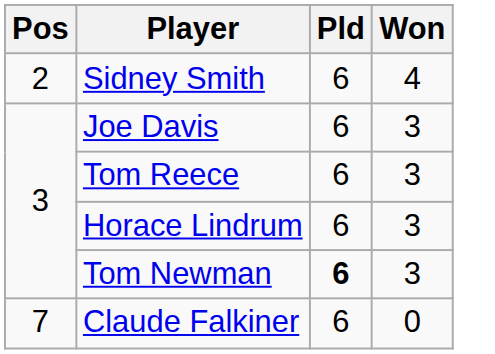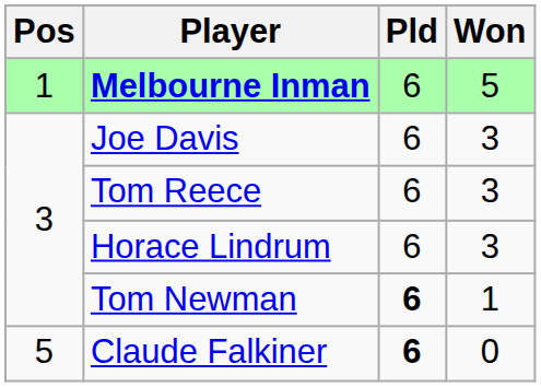 <table class="wikitable" style="text-align: center;">
 <tr>
 <th>Pos</th>
 <th>Player</th>
 <th>Pld</th>
 <th>Won</th>
 </tr>
-<tr>
-<td>2</td>
-<td style="text-align:left;"> <a href='#'>Sidney Smith</a></td>
+<tr style="background:#aaffaa;">
+<td>1</td>
+<td style="text-align:left;"> <strong><a href='#'>Melbourne Inman</a></strong></td>
 <td>6</td>
-<td>4</td>
+<td>5</td>
 </tr>
 <tr>
 <td rowspan=4>3</td>
 <td style="text-align:left;"> <a href='#'>Joe Davis</a></td>
 <td>6</td>
 <td>3</td>
 </tr>
 <tr>
 <td style="text-align:left;"> <a href='#'>Tom Reece</a></td>
 <td>6</td>
 <td>3</td>
 </tr>
 <tr>
 <td style="text-align:left;"> <a href='#'>Horace Lindrum</a></td>
 <td>6</td>
 <td>3</td>
 </tr>
 <tr>
 <td style="text-align:left;"> <a href='#'>Tom Newman</a></td>
 <td><strong>6</strong></td>
-<td>3</td>
+<td>1</td>
 </tr>
 <tr>
-<td>7</td>
+<td>5</td>
 <td style="text-align:left;"> <a href='#'>Claude Falkiner</a></td>
-<td>6</td>
+<td><strong>6</strong></td>
 <td>0</td>
 </tr>
 </table>
